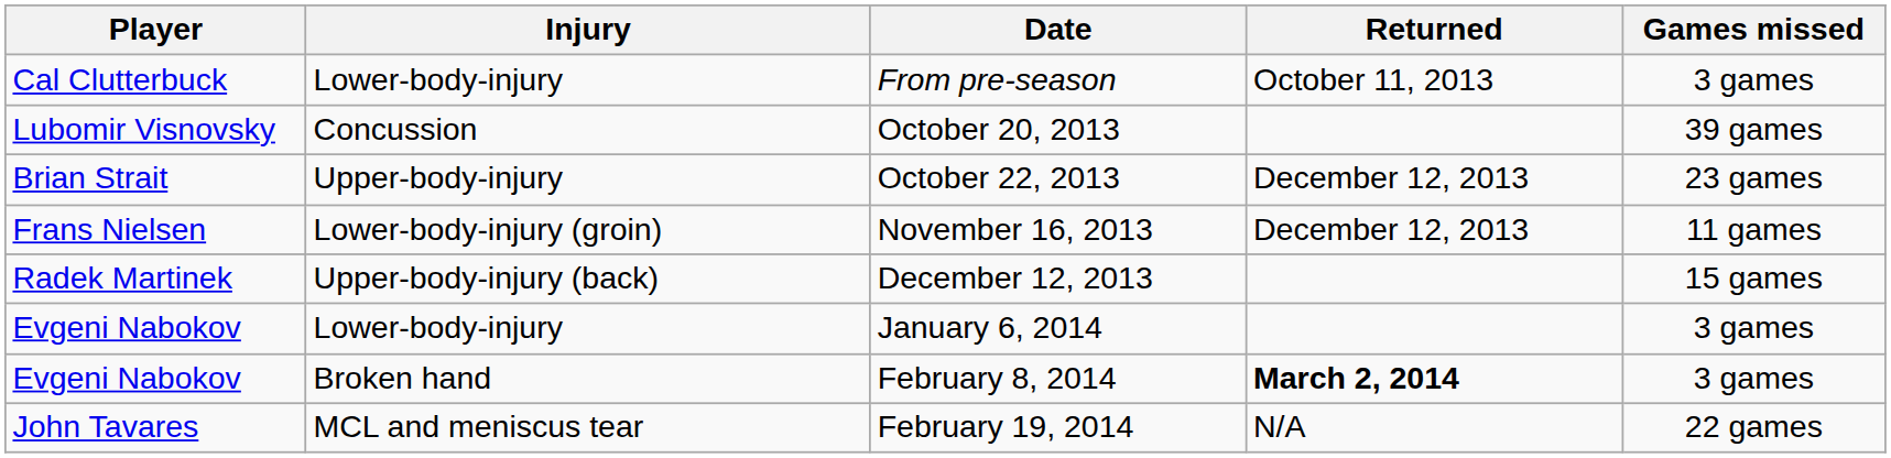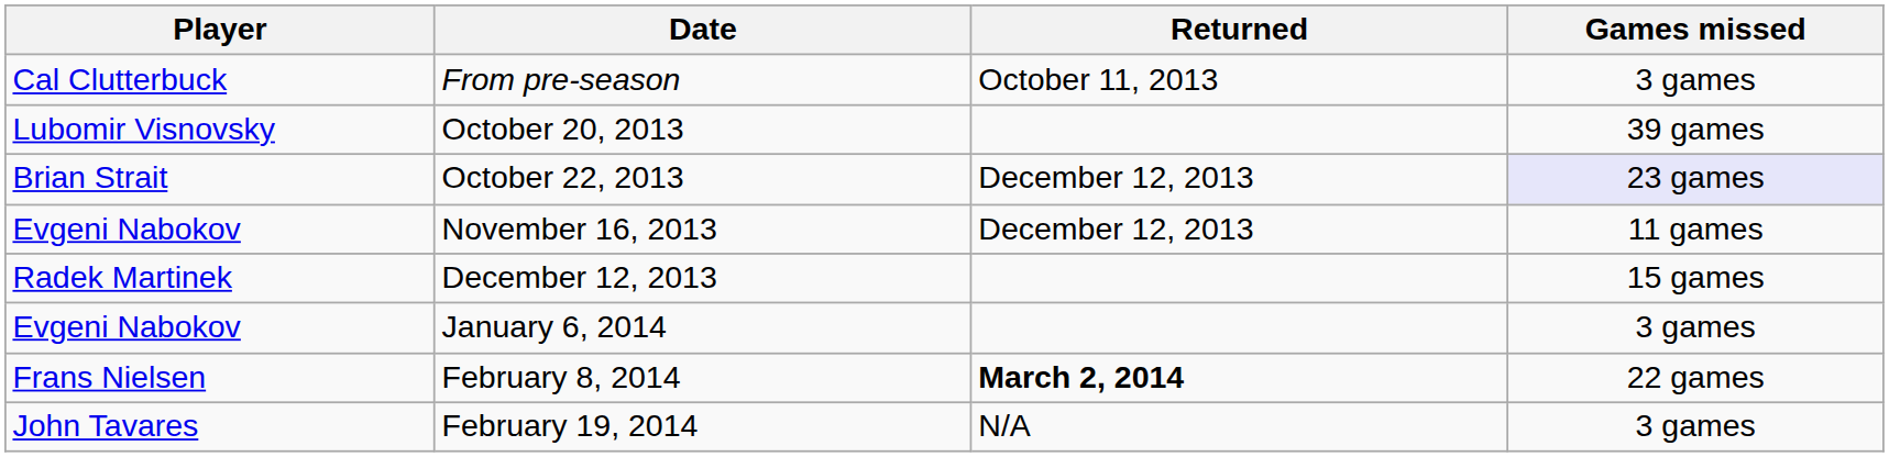 <table class="wikitable" style="width:60em; border:0;">
 <tr>
 <th width=16%>Player</th>
-<th width=30%>Injury</th>
 <th width=20%>Date</th>
 <th width=20%>Returned</th>
 <th width=14%>Games missed</th>
 </tr>
 <tr>
 <td><a href='#'>Cal Clutterbuck</a></td>
-<td>Lower-body-injury</td>
 <td><em>From pre-season</em></td>
 <td>October 11, 2013</td>
 <td align=center>3 games</td>
 </tr>
 <tr>
 <td><a href='#'>Lubomir Visnovsky</a></td>
-<td>Concussion</td>
 <td>October 20, 2013</td>
 <td></td>
 <td align=center>39 games</td>
 </tr>
 <tr>
 <td><a href='#'>Brian Strait</a></td>
-<td>Upper-body-injury</td>
 <td>October 22, 2013</td>
 <td>December 12, 2013</td>
-<td align=center>23 games</td>
+<td align=center style="background: lavender;">23 games</td>
 </tr>
 <tr>
-<td><a href='#'>Frans Nielsen</a></td>
-<td>Lower-body-injury (groin)</td>
+<td><a href='#'>Evgeni Nabokov</a></td>
 <td>November 16, 2013</td>
 <td>December 12, 2013</td>
 <td align=center>11 games</td>
 </tr>
 <tr>
 <td><a href='#'>Radek Martinek</a></td>
-<td>Upper-body-injury (back)</td>
 <td>December 12, 2013</td>
 <td></td>
 <td align=center>15 games</td>
 </tr>
 <tr>
 <td><a href='#'>Evgeni Nabokov</a></td>
-<td>Lower-body-injury</td>
 <td>January 6, 2014</td>
 <td></td>
 <td align=center>3 games</td>
 </tr>
 <tr>
-<td><a href='#'>Evgeni Nabokov</a></td>
-<td>Broken hand</td>
+<td><a href='#'>Frans Nielsen</a></td>
 <td>February 8, 2014</td>
 <td><strong>March 2, 2014</strong></td>
-<td align=center>3 games</td>
+<td align=center>22 games</td>
 </tr>
 <tr>
 <td><a href='#'>John Tavares</a></td>
-<td>MCL and meniscus tear</td>
 <td>February 19, 2014</td>
 <td>N/A</td>
-<td align=center>22 games</td>
+<td align=center>3 games</td>
 </tr>
 </table>
